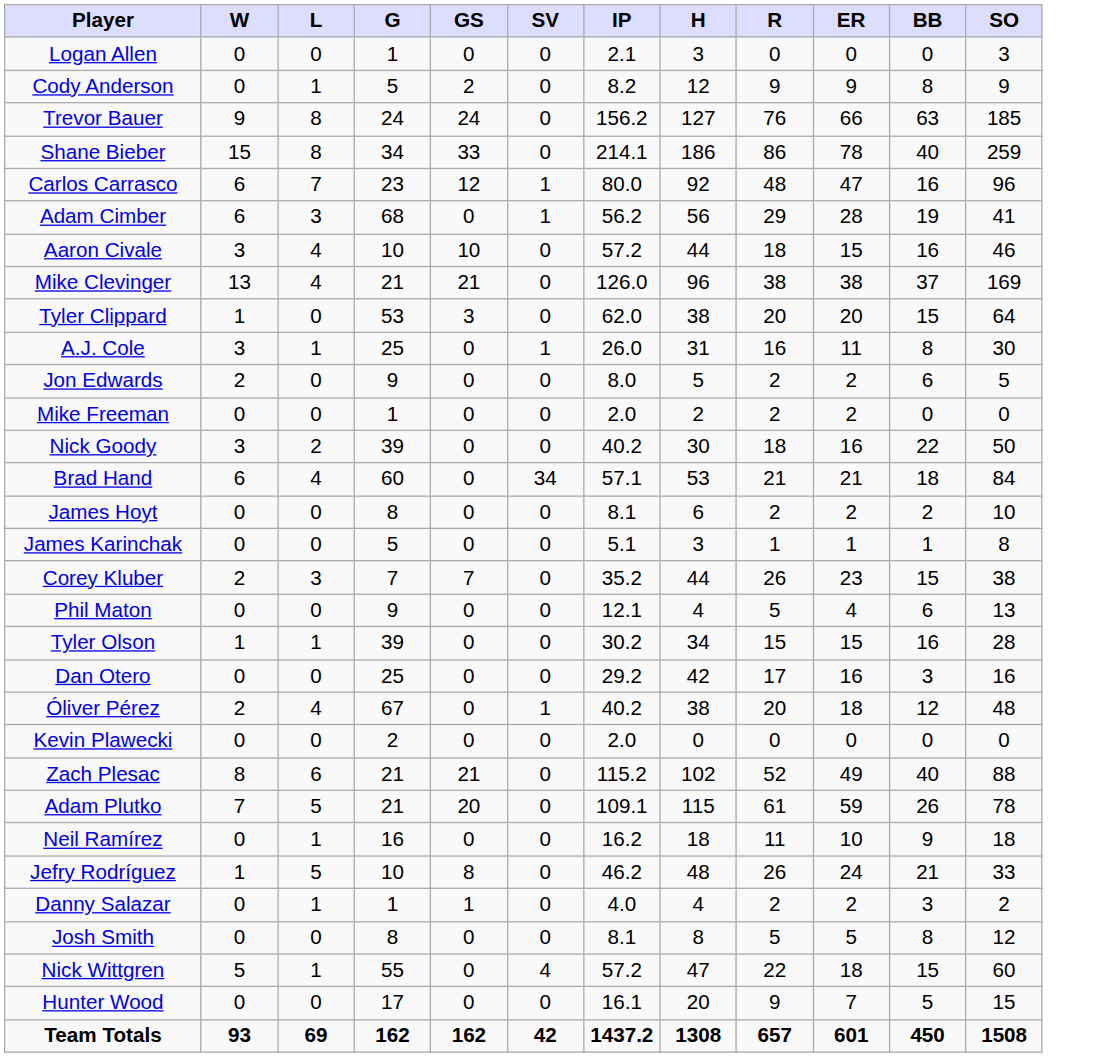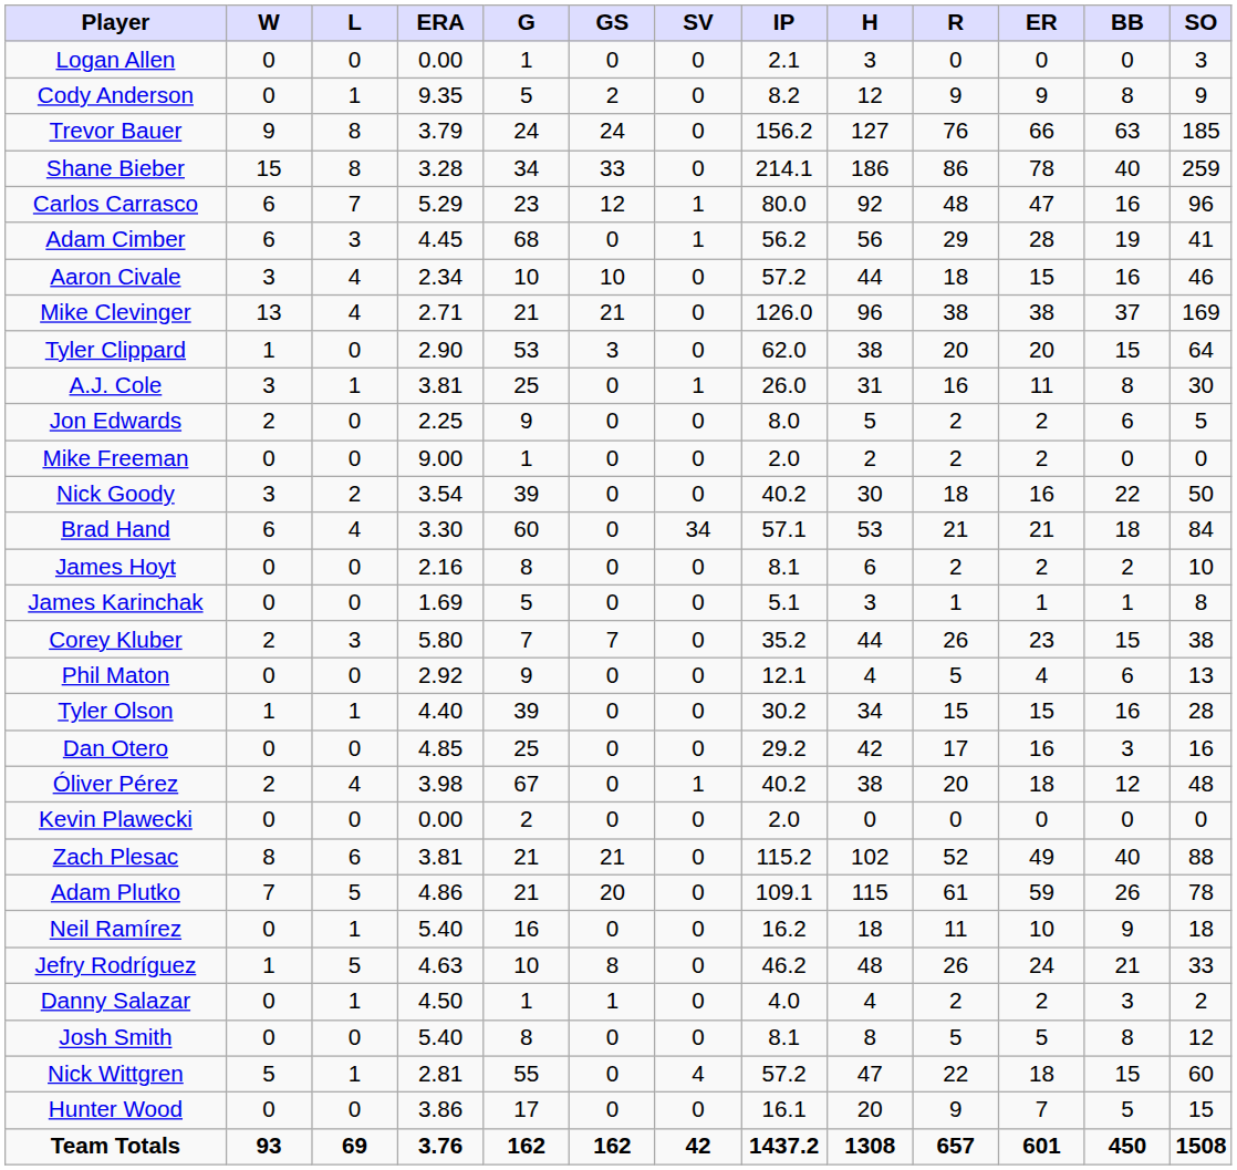 <table class="wikitable style="text-align=center;">
 <tr>
 <th style="background:#ddf; width:18%;">Player</th>
 <th style="background:#ddf; width:7%;">W</th>
 <th style="background:#ddf; width:7%;">L</th>
+<th style="background:#ddf; width:7%;">ERA</th>
 <th style="background:#ddf; width:7%;">G</th>
 <th style="background:#ddf; width:7%;">GS</th>
 <th style="background:#ddf; width:7%;">SV</th>
 <th style="background:#ddf; width:7%;">IP</th>
 <th style="background:#ddf; width:7%;">H</th>
 <th style="background:#ddf; width:7%;">R</th>
 <th style="background:#ddf; width:7%;">ER</th>
 <th style="background:#ddf; width:7%;">BB</th>
 <th style="background:#ddf; width:7%;">SO</th>
 </tr>
 <tr align=center>
 <td><a href='#'>Logan Allen</a></td>
 <td>0</td>
 <td>0</td>
+<td>0.00</td>
 <td>1</td>
 <td>0</td>
 <td>0</td>
 <td>2.1</td>
 <td>3</td>
 <td>0</td>
 <td>0</td>
 <td>0</td>
 <td>3</td>
 </tr>
 <tr align=center>
 <td><a href='#'>Cody Anderson</a></td>
 <td>0</td>
 <td>1</td>
+<td>9.35</td>
 <td>5</td>
 <td>2</td>
 <td>0</td>
 <td>8.2</td>
 <td>12</td>
 <td>9</td>
 <td>9</td>
 <td>8</td>
 <td>9</td>
 </tr>
 <tr align=center>
 <td><a href='#'>Trevor Bauer</a></td>
 <td>9</td>
 <td>8</td>
+<td>3.79</td>
 <td>24</td>
 <td>24</td>
 <td>0</td>
 <td>156.2</td>
 <td>127</td>
 <td>76</td>
 <td>66</td>
 <td>63</td>
 <td>185</td>
 </tr>
 <tr align=center>
 <td><a href='#'>Shane Bieber</a></td>
 <td>15</td>
 <td>8</td>
+<td>3.28</td>
 <td>34</td>
 <td>33</td>
 <td>0</td>
 <td>214.1</td>
 <td>186</td>
 <td>86</td>
 <td>78</td>
 <td>40</td>
 <td>259</td>
 </tr>
 <tr align=center>
 <td><a href='#'>Carlos Carrasco</a></td>
 <td>6</td>
 <td>7</td>
+<td>5.29</td>
 <td>23</td>
 <td>12</td>
 <td>1</td>
 <td>80.0</td>
 <td>92</td>
 <td>48</td>
 <td>47</td>
 <td>16</td>
 <td>96</td>
 </tr>
 <tr align=center>
 <td><a href='#'>Adam Cimber</a></td>
 <td>6</td>
 <td>3</td>
+<td>4.45</td>
 <td>68</td>
 <td>0</td>
 <td>1</td>
 <td>56.2</td>
 <td>56</td>
 <td>29</td>
 <td>28</td>
 <td>19</td>
 <td>41</td>
 </tr>
 <tr align=center>
 <td><a href='#'>Aaron Civale</a></td>
 <td>3</td>
 <td>4</td>
+<td>2.34</td>
 <td>10</td>
 <td>10</td>
 <td>0</td>
 <td>57.2</td>
 <td>44</td>
 <td>18</td>
 <td>15</td>
 <td>16</td>
 <td>46</td>
 </tr>
 <tr align=center>
 <td><a href='#'>Mike Clevinger</a></td>
 <td>13</td>
 <td>4</td>
+<td>2.71</td>
 <td>21</td>
 <td>21</td>
 <td>0</td>
 <td>126.0</td>
 <td>96</td>
 <td>38</td>
 <td>38</td>
 <td>37</td>
 <td>169</td>
 </tr>
 <tr align=center>
 <td><a href='#'>Tyler Clippard</a></td>
 <td>1</td>
 <td>0</td>
+<td>2.90</td>
 <td>53</td>
 <td>3</td>
 <td>0</td>
 <td>62.0</td>
 <td>38</td>
 <td>20</td>
 <td>20</td>
 <td>15</td>
 <td>64</td>
 </tr>
 <tr align=center>
 <td><a href='#'>A.J. Cole</a></td>
 <td>3</td>
 <td>1</td>
+<td>3.81</td>
 <td>25</td>
 <td>0</td>
 <td>1</td>
 <td>26.0</td>
 <td>31</td>
 <td>16</td>
 <td>11</td>
 <td>8</td>
 <td>30</td>
 </tr>
 <tr align=center>
 <td><a href='#'>Jon Edwards</a></td>
 <td>2</td>
 <td>0</td>
+<td>2.25</td>
 <td>9</td>
 <td>0</td>
 <td>0</td>
 <td>8.0</td>
 <td>5</td>
 <td>2</td>
 <td>2</td>
 <td>6</td>
 <td>5</td>
 </tr>
 <tr align=center>
 <td><a href='#'>Mike Freeman</a></td>
 <td>0</td>
 <td>0</td>
+<td>9.00</td>
 <td>1</td>
 <td>0</td>
 <td>0</td>
 <td>2.0</td>
 <td>2</td>
 <td>2</td>
 <td>2</td>
 <td>0</td>
 <td>0</td>
 </tr>
 <tr align=center>
 <td><a href='#'>Nick Goody</a></td>
 <td>3</td>
 <td>2</td>
+<td>3.54</td>
 <td>39</td>
 <td>0</td>
 <td>0</td>
 <td>40.2</td>
 <td>30</td>
 <td>18</td>
 <td>16</td>
 <td>22</td>
 <td>50</td>
 </tr>
 <tr align=center>
 <td><a href='#'>Brad Hand</a></td>
 <td>6</td>
 <td>4</td>
+<td>3.30</td>
 <td>60</td>
 <td>0</td>
 <td>34</td>
 <td>57.1</td>
 <td>53</td>
 <td>21</td>
 <td>21</td>
 <td>18</td>
 <td>84</td>
 </tr>
 <tr align=center>
 <td><a href='#'>James Hoyt</a></td>
 <td>0</td>
 <td>0</td>
+<td>2.16</td>
 <td>8</td>
 <td>0</td>
 <td>0</td>
 <td>8.1</td>
 <td>6</td>
 <td>2</td>
 <td>2</td>
 <td>2</td>
 <td>10</td>
 </tr>
 <tr align=center>
 <td><a href='#'>James Karinchak</a></td>
 <td>0</td>
 <td>0</td>
+<td>1.69</td>
 <td>5</td>
 <td>0</td>
 <td>0</td>
 <td>5.1</td>
 <td>3</td>
 <td>1</td>
 <td>1</td>
 <td>1</td>
 <td>8</td>
 </tr>
 <tr align=center>
 <td><a href='#'>Corey Kluber</a></td>
 <td>2</td>
 <td>3</td>
+<td>5.80</td>
 <td>7</td>
 <td>7</td>
 <td>0</td>
 <td>35.2</td>
 <td>44</td>
 <td>26</td>
 <td>23</td>
 <td>15</td>
 <td>38</td>
 </tr>
 <tr align=center>
 <td><a href='#'>Phil Maton</a></td>
 <td>0</td>
 <td>0</td>
+<td>2.92</td>
 <td>9</td>
 <td>0</td>
 <td>0</td>
 <td>12.1</td>
 <td>4</td>
 <td>5</td>
 <td>4</td>
 <td>6</td>
 <td>13</td>
 </tr>
 <tr align=center>
 <td><a href='#'>Tyler Olson</a></td>
 <td>1</td>
 <td>1</td>
+<td>4.40</td>
 <td>39</td>
 <td>0</td>
 <td>0</td>
 <td>30.2</td>
 <td>34</td>
 <td>15</td>
 <td>15</td>
 <td>16</td>
 <td>28</td>
 </tr>
 <tr align=center>
 <td><a href='#'>Dan Otero</a></td>
 <td>0</td>
 <td>0</td>
+<td>4.85</td>
 <td>25</td>
 <td>0</td>
 <td>0</td>
 <td>29.2</td>
 <td>42</td>
 <td>17</td>
 <td>16</td>
 <td>3</td>
 <td>16</td>
 </tr>
 <tr align=center>
 <td><a href='#'>Óliver Pérez</a></td>
 <td>2</td>
 <td>4</td>
+<td>3.98</td>
 <td>67</td>
 <td>0</td>
 <td>1</td>
 <td>40.2</td>
 <td>38</td>
 <td>20</td>
 <td>18</td>
 <td>12</td>
 <td>48</td>
 </tr>
 <tr align=center>
 <td><a href='#'>Kevin Plawecki</a></td>
 <td>0</td>
 <td>0</td>
+<td>0.00</td>
 <td>2</td>
 <td>0</td>
 <td>0</td>
 <td>2.0</td>
 <td>0</td>
 <td>0</td>
 <td>0</td>
 <td>0</td>
 <td>0</td>
 </tr>
 <tr align=center>
 <td><a href='#'>Zach Plesac</a></td>
 <td>8</td>
 <td>6</td>
+<td>3.81</td>
 <td>21</td>
 <td>21</td>
 <td>0</td>
 <td>115.2</td>
 <td>102</td>
 <td>52</td>
 <td>49</td>
 <td>40</td>
 <td>88</td>
 </tr>
 <tr align=center>
 <td><a href='#'>Adam Plutko</a></td>
 <td>7</td>
 <td>5</td>
+<td>4.86</td>
 <td>21</td>
 <td>20</td>
 <td>0</td>
 <td>109.1</td>
 <td>115</td>
 <td>61</td>
 <td>59</td>
 <td>26</td>
 <td>78</td>
 </tr>
 <tr align=center>
 <td><a href='#'>Neil Ramírez</a></td>
 <td>0</td>
 <td>1</td>
+<td>5.40</td>
 <td>16</td>
 <td>0</td>
 <td>0</td>
 <td>16.2</td>
 <td>18</td>
 <td>11</td>
 <td>10</td>
 <td>9</td>
 <td>18</td>
 </tr>
 <tr align=center>
 <td><a href='#'>Jefry Rodríguez</a></td>
 <td>1</td>
 <td>5</td>
+<td>4.63</td>
 <td>10</td>
 <td>8</td>
 <td>0</td>
 <td>46.2</td>
 <td>48</td>
 <td>26</td>
 <td>24</td>
 <td>21</td>
 <td>33</td>
 </tr>
 <tr align=center>
 <td><a href='#'>Danny Salazar</a></td>
 <td>0</td>
 <td>1</td>
+<td>4.50</td>
 <td>1</td>
 <td>1</td>
 <td>0</td>
 <td>4.0</td>
 <td>4</td>
 <td>2</td>
 <td>2</td>
 <td>3</td>
 <td>2</td>
 </tr>
 <tr align=center>
 <td><a href='#'>Josh Smith</a></td>
 <td>0</td>
 <td>0</td>
+<td>5.40</td>
 <td>8</td>
 <td>0</td>
 <td>0</td>
 <td>8.1</td>
 <td>8</td>
 <td>5</td>
 <td>5</td>
 <td>8</td>
 <td>12</td>
 </tr>
 <tr align=center>
 <td><a href='#'>Nick Wittgren</a></td>
 <td>5</td>
 <td>1</td>
+<td>2.81</td>
 <td>55</td>
 <td>0</td>
 <td>4</td>
 <td>57.2</td>
 <td>47</td>
 <td>22</td>
 <td>18</td>
 <td>15</td>
 <td>60</td>
 </tr>
 <tr align=center>
 <td><a href='#'>Hunter Wood</a></td>
 <td>0</td>
 <td>0</td>
+<td>3.86</td>
 <td>17</td>
 <td>0</td>
 <td>0</td>
 <td>16.1</td>
 <td>20</td>
 <td>9</td>
 <td>7</td>
 <td>5</td>
 <td>15</td>
 </tr>
 <tr align=center>
 <td><strong>Team Totals</strong></td>
 <td><strong>93</strong></td>
 <td><strong>69</strong></td>
+<td><strong>3.76</strong></td>
 <td><strong>162</strong></td>
 <td><strong>162</strong></td>
 <td><strong>42</strong></td>
 <td><strong>1437.2</strong></td>
 <td><strong>1308</strong></td>
 <td><strong>657</strong></td>
 <td><strong>601</strong></td>
 <td><strong>450</strong></td>
 <td><strong>1508</strong></td>
 </tr>
 </table>
